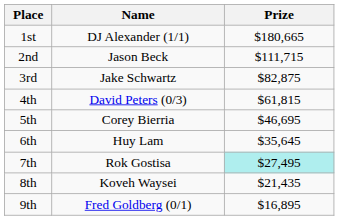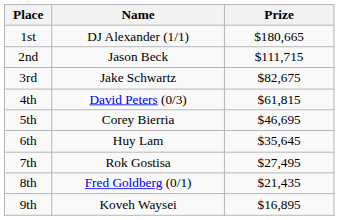 <table class="wikitable">
 <tr>
 <th width="50">Place</th>
 <th width="200">Name</th>
 <th width="125">Prize</th>
 </tr>
 <tr>
 <td align = "center">1st</td>
 <td align = "center"> DJ Alexander (1/1)</td>
 <td align="center">$180,665</td>
 </tr>
 <tr>
 <td align = "center">2nd</td>
 <td align = "center"> Jason Beck</td>
 <td align="center">$111,715</td>
 </tr>
 <tr>
 <td align = "center">3rd</td>
 <td align = "center"> Jake Schwartz</td>
-<td align="center">$82,875</td>
+<td align="center">$82,675</td>
 </tr>
 <tr>
 <td align = "center">4th</td>
 <td align = "center"> <a href='#'>David Peters</a> (0/3)</td>
 <td align="center">$61,815</td>
 </tr>
 <tr>
 <td align = "center">5th</td>
 <td align = "center"> Corey Bierria</td>
 <td align="center">$46,695</td>
 </tr>
 <tr>
 <td align = "center">6th</td>
 <td align = "center"> Huy Lam</td>
 <td align="center">$35,645</td>
 </tr>
 <tr>
 <td align = "center">7th</td>
 <td align = "center"> Rok Gostisa</td>
-<td align="center" style="background: paleturquoise;">$27,495</td>
+<td align="center">$27,495</td>
 </tr>
 <tr>
 <td align = "center">8th</td>
-<td align = "center"> Koveh Waysei</td>
+<td align = "center"> <a href='#'>Fred Goldberg</a> (0/1)</td>
 <td align="center">$21,435</td>
 </tr>
 <tr>
 <td align = "center">9th</td>
-<td align = "center"> <a href='#'>Fred Goldberg</a> (0/1)</td>
+<td align = "center"> Koveh Waysei</td>
 <td align="center">$16,895</td>
 </tr>
 </table>
